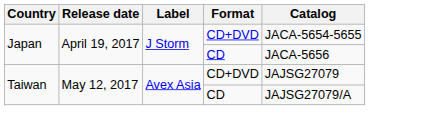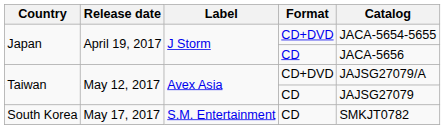 <table class="wikitable">
 <tr>
 <th>Country</th>
 <th>Release date</th>
 <th>Label</th>
 <th>Format</th>
 <th>Catalog</th>
 </tr>
 <tr>
 <td rowspan="2">Japan</td>
 <td rowspan="2">April 19, 2017</td>
 <td rowspan="2"><a href='#'>J Storm</a></td>
 <td><a href='#'>CD+DVD</a></td>
 <td>JACA-5654-5655</td>
 </tr>
 <tr>
 <td><a href='#'>CD</a></td>
 <td>JACA-5656</td>
 </tr>
 <tr>
 <td rowspan="2">Taiwan</td>
 <td rowspan="2">May 12, 2017</td>
 <td rowspan="2"><a href='#'>Avex Asia</a></td>
 <td>CD+DVD</td>
+<td>JAJSG27079/A</td>
+</tr>
+<tr>
+<td>CD</td>
 <td>JAJSG27079</td>
 </tr>
 <tr>
+<td>South Korea</td>
+<td>May 17, 2017</td>
+<td><a href='#'>S.M. Entertainment</a></td>
 <td>CD</td>
-<td>JAJSG27079/A</td>
+<td>SMKJT0782</td>
 </tr>
 </table>
